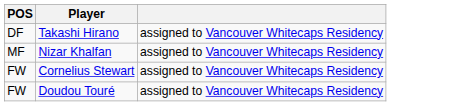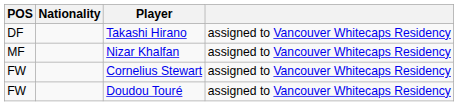 <table class="wikitable">
 <tr>
 <th>POS</th>
+<th>Nationality</th>
 <th>Player</th>
 <th></th>
 </tr>
 <tr>
 <td>DF</td>
+<td></td>
 <td><a href='#'>Takashi Hirano</a></td>
 <td>assigned to <a href='#'>Vancouver Whitecaps Residency</a></td>
 </tr>
 <tr>
 <td>MF</td>
+<td></td>
 <td><a href='#'>Nizar Khalfan</a></td>
 <td>assigned to <a href='#'>Vancouver Whitecaps Residency</a></td>
 </tr>
 <tr>
 <td>FW</td>
+<td></td>
 <td><a href='#'>Cornelius Stewart</a></td>
 <td>assigned to <a href='#'>Vancouver Whitecaps Residency</a></td>
 </tr>
 <tr>
 <td>FW</td>
+<td></td>
 <td><a href='#'>Doudou Touré</a></td>
 <td>assigned to <a href='#'>Vancouver Whitecaps Residency</a></td>
 </tr>
 </table>
